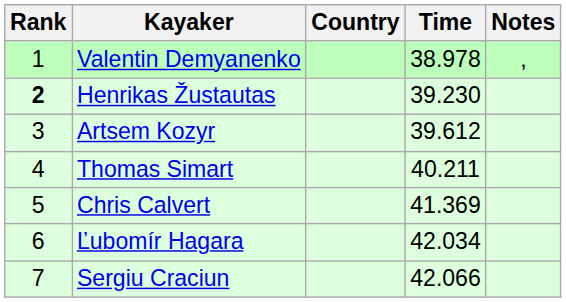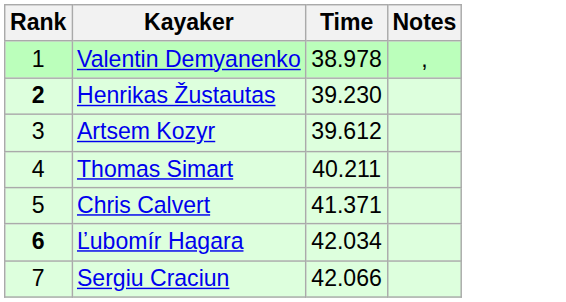 <table class="wikitable" style="text-align:center">
 <tr>
 <th>Rank</th>
 <th>Kayaker</th>
-<th>Country</th>
 <th>Time</th>
 <th>Notes</th>
 </tr>
 <tr bgcolor=bbffbb>
 <td>1</td>
 <td align="left"><a href='#'>Valentin Demyanenko</a></td>
-<td align="left"></td>
 <td>38.978</td>
 <td>, <strong></strong></td>
 </tr>
 <tr bgcolor=ddffdd>
 <td><strong>2</strong></td>
 <td align="left"><a href='#'>Henrikas Žustautas</a></td>
-<td align="left"></td>
 <td>39.230</td>
 <td></td>
 </tr>
 <tr bgcolor=ddffdd>
 <td>3</td>
 <td align="left"><a href='#'>Artsem Kozyr</a></td>
-<td align="left"></td>
 <td>39.612</td>
 <td></td>
 </tr>
 <tr bgcolor=ddffdd>
 <td>4</td>
 <td align="left"><a href='#'>Thomas Simart</a></td>
-<td align="left"></td>
 <td>40.211</td>
 <td></td>
 </tr>
 <tr bgcolor=ddffdd>
 <td>5</td>
 <td align="left"><a href='#'>Chris Calvert</a></td>
-<td align="left"></td>
-<td>41.369</td>
+<td>41.371</td>
 <td></td>
 </tr>
 <tr bgcolor=ddffdd>
-<td>6</td>
+<td><strong>6</strong></td>
 <td align="left"><a href='#'>Ľubomír Hagara</a></td>
-<td align="left"></td>
 <td>42.034</td>
 <td></td>
 </tr>
 <tr bgcolor=ddffdd>
 <td>7</td>
 <td align="left"><a href='#'>Sergiu Craciun</a></td>
-<td align="left"></td>
 <td>42.066</td>
 <td></td>
 </tr>
 </table>
